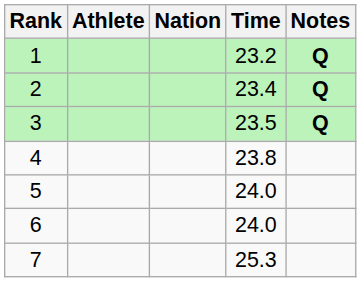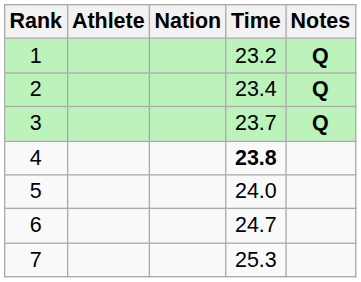 <table class="wikitable sortable" style="text-align:center">
 <tr>
 <th>Rank</th>
 <th>Athlete</th>
 <th>Nation</th>
 <th>Time</th>
 <th>Notes</th>
 </tr>
 <tr bgcolor=#bbf3bb>
 <td>1</td>
 <td align=left></td>
 <td align=left></td>
 <td>23.2</td>
 <td><strong>Q</strong></td>
 </tr>
 <tr bgcolor=#bbf3bb>
 <td>2</td>
 <td align=left></td>
 <td align=left></td>
 <td>23.4</td>
 <td><strong>Q</strong></td>
 </tr>
 <tr bgcolor=#bbf3bb>
 <td>3</td>
 <td align=left></td>
 <td align=left></td>
-<td>23.5</td>
+<td>23.7</td>
 <td><strong>Q</strong></td>
 </tr>
 <tr>
 <td>4</td>
 <td align=left></td>
 <td align=left></td>
-<td>23.8</td>
+<td><strong>23.8</strong></td>
 <td></td>
 </tr>
 <tr>
 <td>5</td>
 <td align=left></td>
 <td align=left></td>
 <td>24.0</td>
 <td></td>
 </tr>
 <tr>
 <td>6</td>
 <td align=left></td>
 <td align=left></td>
-<td>24.0</td>
+<td>24.7</td>
 <td></td>
 </tr>
 <tr>
 <td>7</td>
 <td align=left></td>
 <td align=left></td>
 <td>25.3</td>
 <td></td>
 </tr>
 </table>
